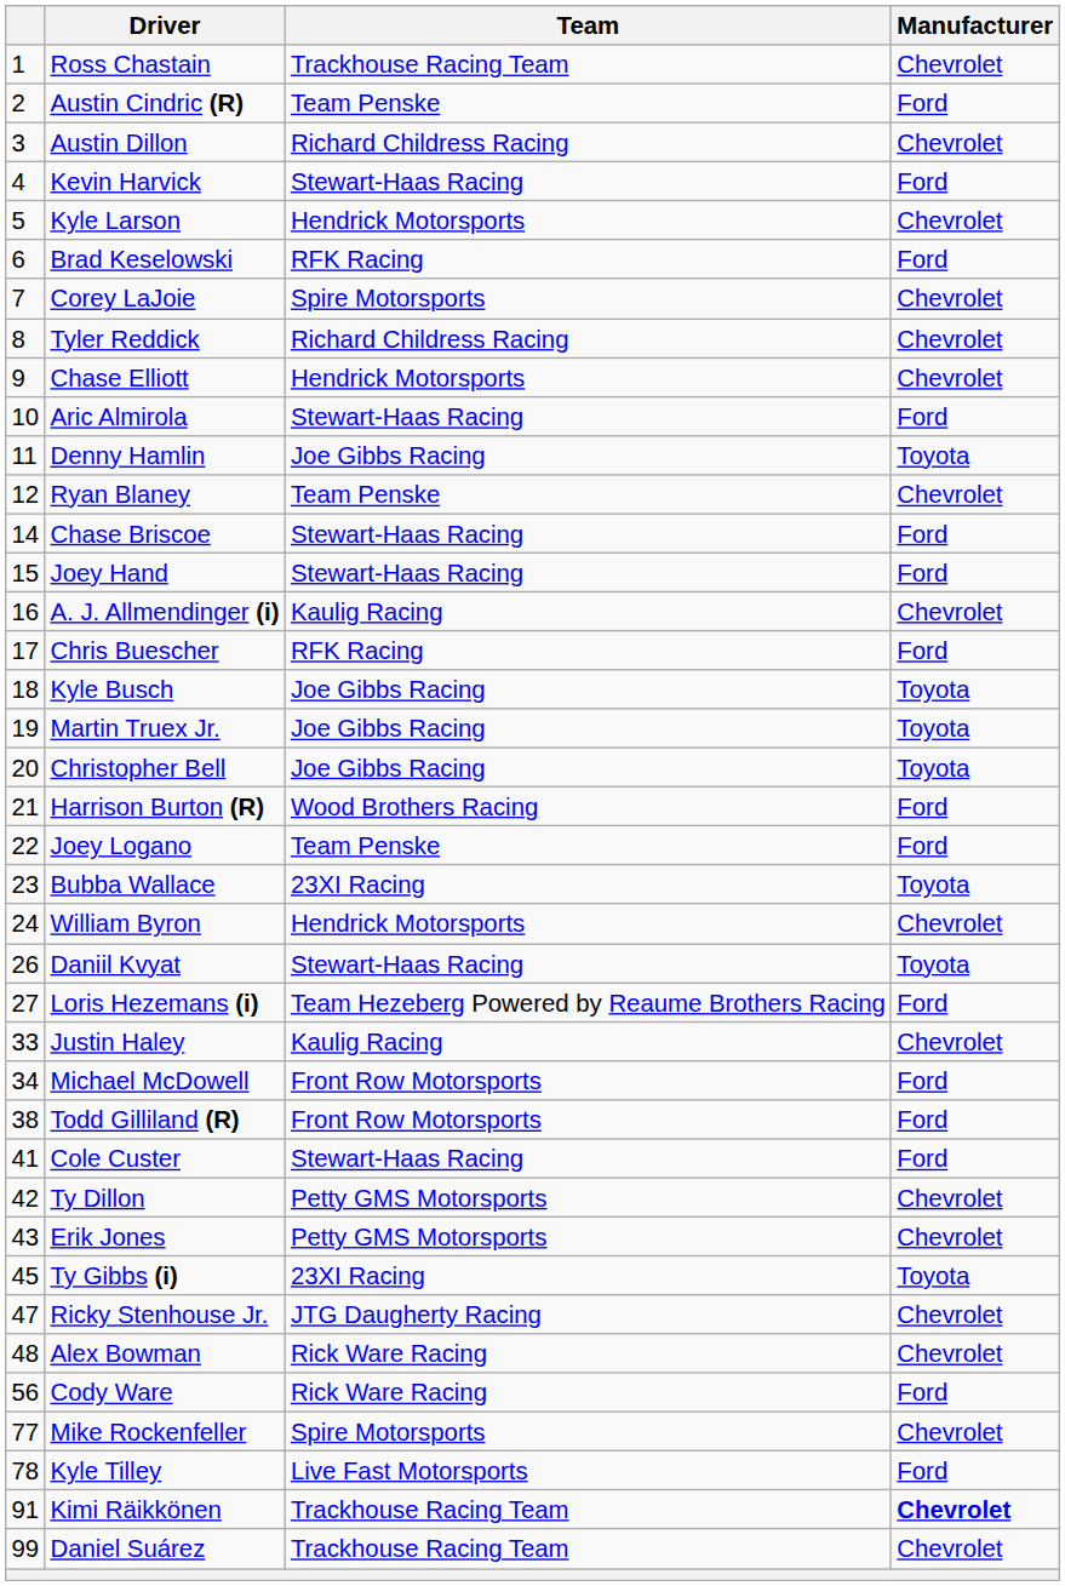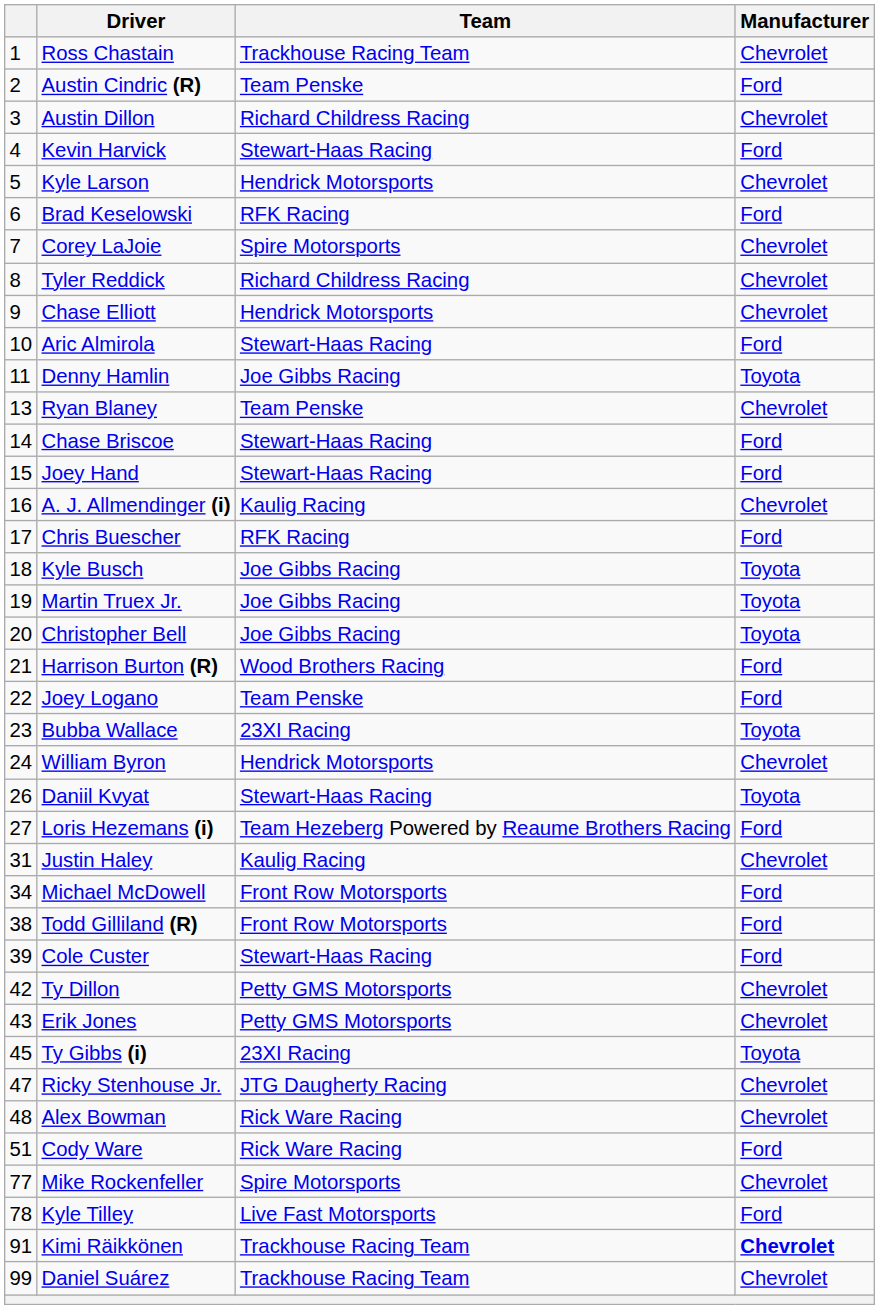 <table class="wikitable" style="font-size:95%">
 <tr>
 <th></th>
 <th>Driver</th>
 <th>Team</th>
 <th>Manufacturer</th>
 </tr>
 <tr>
 <td>1</td>
 <td><a href='#'>Ross Chastain</a></td>
 <td><a href='#'>Trackhouse Racing Team</a></td>
 <td><a href='#'>Chevrolet</a></td>
 </tr>
 <tr>
 <td>2</td>
 <td><a href='#'>Austin Cindric</a> <strong>(R)</strong></td>
 <td><a href='#'>Team Penske</a></td>
 <td><a href='#'>Ford</a></td>
 </tr>
 <tr>
 <td>3</td>
 <td><a href='#'>Austin Dillon</a></td>
 <td><a href='#'>Richard Childress Racing</a></td>
 <td><a href='#'>Chevrolet</a></td>
 </tr>
 <tr>
 <td>4</td>
 <td><a href='#'>Kevin Harvick</a></td>
 <td><a href='#'>Stewart-Haas Racing</a></td>
 <td><a href='#'>Ford</a></td>
 </tr>
 <tr>
 <td>5</td>
 <td><a href='#'>Kyle Larson</a></td>
 <td><a href='#'>Hendrick Motorsports</a></td>
 <td><a href='#'>Chevrolet</a></td>
 </tr>
 <tr>
 <td>6</td>
 <td><a href='#'>Brad Keselowski</a></td>
 <td><a href='#'>RFK Racing</a></td>
 <td><a href='#'>Ford</a></td>
 </tr>
 <tr>
 <td>7</td>
 <td><a href='#'>Corey LaJoie</a></td>
 <td><a href='#'>Spire Motorsports</a></td>
 <td><a href='#'>Chevrolet</a></td>
 </tr>
 <tr>
 <td>8</td>
 <td><a href='#'>Tyler Reddick</a></td>
 <td><a href='#'>Richard Childress Racing</a></td>
 <td><a href='#'>Chevrolet</a></td>
 </tr>
 <tr>
 <td>9</td>
 <td><a href='#'>Chase Elliott</a></td>
 <td><a href='#'>Hendrick Motorsports</a></td>
 <td><a href='#'>Chevrolet</a></td>
 </tr>
 <tr>
 <td>10</td>
 <td><a href='#'>Aric Almirola</a></td>
 <td><a href='#'>Stewart-Haas Racing</a></td>
 <td><a href='#'>Ford</a></td>
 </tr>
 <tr>
 <td>11</td>
 <td><a href='#'>Denny Hamlin</a></td>
 <td><a href='#'>Joe Gibbs Racing</a></td>
 <td><a href='#'>Toyota</a></td>
 </tr>
 <tr>
-<td>12</td>
+<td>13</td>
 <td><a href='#'>Ryan Blaney</a></td>
 <td><a href='#'>Team Penske</a></td>
 <td><a href='#'>Chevrolet</a></td>
 </tr>
 <tr>
 <td>14</td>
 <td><a href='#'>Chase Briscoe</a></td>
 <td><a href='#'>Stewart-Haas Racing</a></td>
 <td><a href='#'>Ford</a></td>
 </tr>
 <tr>
 <td>15</td>
 <td><a href='#'>Joey Hand</a></td>
 <td><a href='#'>Stewart-Haas Racing</a></td>
 <td><a href='#'>Ford</a></td>
 </tr>
 <tr>
 <td>16</td>
 <td><a href='#'>A. J. Allmendinger</a> <strong>(i)</strong></td>
 <td><a href='#'>Kaulig Racing</a></td>
 <td><a href='#'>Chevrolet</a></td>
 </tr>
 <tr>
 <td>17</td>
 <td><a href='#'>Chris Buescher</a></td>
 <td><a href='#'>RFK Racing</a></td>
 <td><a href='#'>Ford</a></td>
 </tr>
 <tr>
 <td>18</td>
 <td><a href='#'>Kyle Busch</a></td>
 <td><a href='#'>Joe Gibbs Racing</a></td>
 <td><a href='#'>Toyota</a></td>
 </tr>
 <tr>
 <td>19</td>
 <td><a href='#'>Martin Truex Jr.</a></td>
 <td><a href='#'>Joe Gibbs Racing</a></td>
 <td><a href='#'>Toyota</a></td>
 </tr>
 <tr>
 <td>20</td>
 <td><a href='#'>Christopher Bell</a></td>
 <td><a href='#'>Joe Gibbs Racing</a></td>
 <td><a href='#'>Toyota</a></td>
 </tr>
 <tr>
 <td>21</td>
 <td><a href='#'>Harrison Burton</a> <strong>(R)</strong></td>
 <td><a href='#'>Wood Brothers Racing</a></td>
 <td><a href='#'>Ford</a></td>
 </tr>
 <tr>
 <td>22</td>
 <td><a href='#'>Joey Logano</a></td>
 <td><a href='#'>Team Penske</a></td>
 <td><a href='#'>Ford</a></td>
 </tr>
 <tr>
 <td>23</td>
 <td><a href='#'>Bubba Wallace</a></td>
 <td><a href='#'>23XI Racing</a></td>
 <td><a href='#'>Toyota</a></td>
 </tr>
 <tr>
 <td>24</td>
 <td><a href='#'>William Byron</a></td>
 <td><a href='#'>Hendrick Motorsports</a></td>
 <td><a href='#'>Chevrolet</a></td>
 </tr>
 <tr>
 <td>26</td>
 <td><a href='#'>Daniil Kvyat</a></td>
 <td><a href='#'>Stewart-Haas Racing</a></td>
 <td><a href='#'>Toyota</a></td>
 </tr>
 <tr>
 <td>27</td>
 <td><a href='#'>Loris Hezemans</a> <strong>(i)</strong></td>
 <td><a href='#'>Team Hezeberg</a> Powered by <a href='#'>Reaume Brothers Racing</a></td>
 <td><a href='#'>Ford</a></td>
 </tr>
 <tr>
-<td>33</td>
+<td>31</td>
 <td><a href='#'>Justin Haley</a></td>
 <td><a href='#'>Kaulig Racing</a></td>
 <td><a href='#'>Chevrolet</a></td>
 </tr>
 <tr>
 <td>34</td>
 <td><a href='#'>Michael McDowell</a></td>
 <td><a href='#'>Front Row Motorsports</a></td>
 <td><a href='#'>Ford</a></td>
 </tr>
 <tr>
 <td>38</td>
 <td><a href='#'>Todd Gilliland</a> <strong>(R)</strong></td>
 <td><a href='#'>Front Row Motorsports</a></td>
 <td><a href='#'>Ford</a></td>
 </tr>
 <tr>
-<td>41</td>
+<td>39</td>
 <td><a href='#'>Cole Custer</a></td>
 <td><a href='#'>Stewart-Haas Racing</a></td>
 <td><a href='#'>Ford</a></td>
 </tr>
 <tr>
 <td>42</td>
 <td><a href='#'>Ty Dillon</a></td>
 <td><a href='#'>Petty GMS Motorsports</a></td>
 <td><a href='#'>Chevrolet</a></td>
 </tr>
 <tr>
 <td>43</td>
 <td><a href='#'>Erik Jones</a></td>
 <td><a href='#'>Petty GMS Motorsports</a></td>
 <td><a href='#'>Chevrolet</a></td>
 </tr>
 <tr>
 <td>45</td>
 <td><a href='#'>Ty Gibbs</a> <strong>(i)</strong></td>
 <td><a href='#'>23XI Racing</a></td>
 <td><a href='#'>Toyota</a></td>
 </tr>
 <tr>
 <td>47</td>
 <td><a href='#'>Ricky Stenhouse Jr.</a></td>
 <td><a href='#'>JTG Daugherty Racing</a></td>
 <td><a href='#'>Chevrolet</a></td>
 </tr>
 <tr>
 <td>48</td>
 <td><a href='#'>Alex Bowman</a></td>
 <td><a href='#'>Rick Ware Racing</a></td>
 <td><a href='#'>Chevrolet</a></td>
 </tr>
 <tr>
-<td>56</td>
+<td>51</td>
 <td><a href='#'>Cody Ware</a></td>
 <td><a href='#'>Rick Ware Racing</a></td>
 <td><a href='#'>Ford</a></td>
 </tr>
 <tr>
 <td>77</td>
 <td><a href='#'>Mike Rockenfeller</a></td>
 <td><a href='#'>Spire Motorsports</a></td>
 <td><a href='#'>Chevrolet</a></td>
 </tr>
 <tr>
 <td>78</td>
 <td><a href='#'>Kyle Tilley</a></td>
 <td><a href='#'>Live Fast Motorsports</a></td>
 <td><a href='#'>Ford</a></td>
 </tr>
 <tr>
 <td>91</td>
 <td><a href='#'>Kimi Räikkönen</a></td>
 <td><a href='#'>Trackhouse Racing Team</a></td>
 <td><strong><a href='#'>Chevrolet</a></strong></td>
 </tr>
 <tr>
 <td>99</td>
 <td><a href='#'>Daniel Suárez</a></td>
 <td><a href='#'>Trackhouse Racing Team</a></td>
 <td><a href='#'>Chevrolet</a></td>
 </tr>
 <tr>
 <th colspan="4"></th>
 </tr>
 </table>
